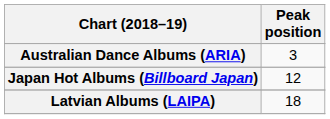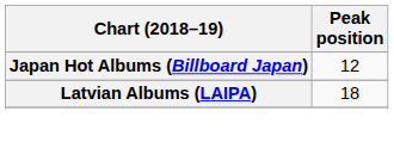 <table class="wikitable sortable plainrowheaders" style="text-align:center">
 <tr>
 <th scope="col">Chart (2018–19)</th>
 <th scope="col">Peak<br>position</th>
 </tr>
 <tr>
-</tr>
-<tr>
-<th scope="row">Australian Dance Albums (<a href='#'>ARIA</a>)</th>
-<td>3</td>
 </tr>
 <tr>
 </tr>
 <tr>
 </tr>
 <tr>
 </tr>
 <tr>
 </tr>
 <tr>
 </tr>
 <tr>
 </tr>
 <tr>
 </tr>
 <tr>
 </tr>
 <tr>
 <th scope="row">Japan Hot Albums (<em><a href='#'>Billboard Japan</a></em>)</th>
 <td>12</td>
 </tr>
 <tr>
 </tr>
 <tr>
 <th scope="row">Latvian Albums (<a href='#'>LAIPA</a>)</th>
 <td>18</td>
 </tr>
 <tr>
 </tr>
 <tr>
 </tr>
 <tr>
 </tr>
 <tr>
 </tr>
 <tr>
 </tr>
 <tr>
 </tr>
 <tr>
 </tr>
 </table>
